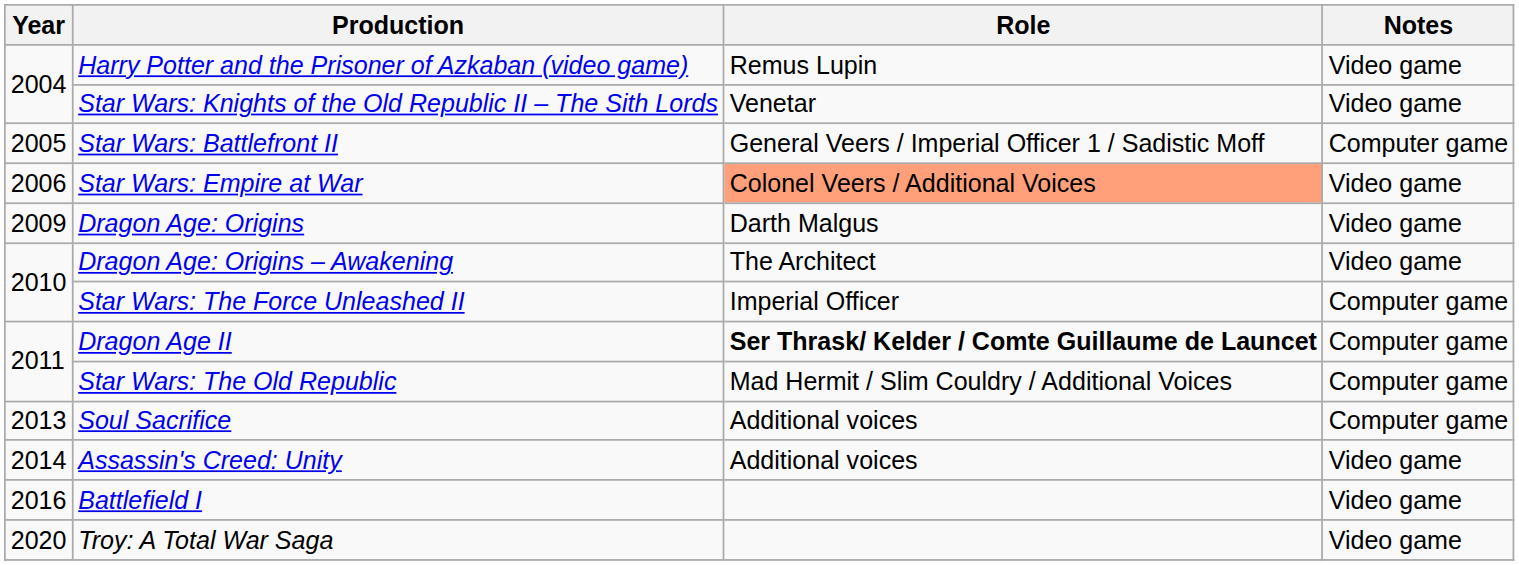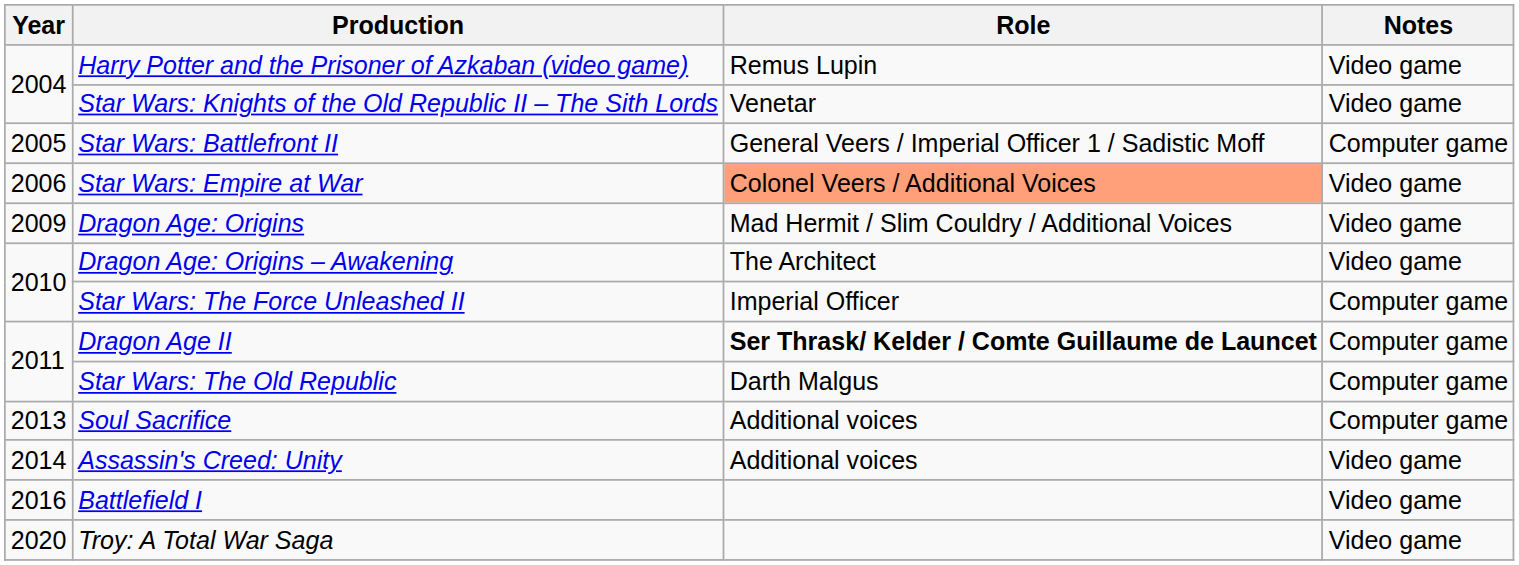 <table class="wikitable" style="font-size: 90%;">
 <tr>
 <th>Year</th>
 <th>Production</th>
 <th>Role</th>
 <th>Notes</th>
 </tr>
 <tr>
 <td rowspan="2">2004</td>
 <td><em><a href='#'>Harry Potter and the Prisoner of Azkaban (video game)</a></em></td>
 <td>Remus Lupin</td>
 <td>Video game</td>
 </tr>
 <tr>
 <td><em><a href='#'>Star Wars: Knights of the Old Republic II – The Sith Lords</a></em></td>
 <td>Venetar</td>
 <td>Video game</td>
 </tr>
 <tr>
 <td>2005</td>
 <td><em><a href='#'>Star Wars: Battlefront II</a></em></td>
 <td>General Veers / Imperial Officer 1 / Sadistic Moff</td>
 <td>Computer game</td>
 </tr>
 <tr>
 <td rowspan="1">2006</td>
 <td><em><a href='#'>Star Wars: Empire at War</a></em></td>
 <td style="background: lightsalmon;">Colonel Veers / Additional Voices</td>
 <td>Video game</td>
 </tr>
 <tr>
 <td rowspan="1">2009</td>
 <td><em><a href='#'>Dragon Age: Origins</a></em></td>
-<td>Darth Malgus</td>
+<td>Mad Hermit / Slim Couldry / Additional Voices</td>
 <td>Video game</td>
 </tr>
 <tr>
 <td rowspan="2">2010</td>
 <td><em><a href='#'>Dragon Age: Origins – Awakening</a></em></td>
 <td>The Architect</td>
 <td>Video game</td>
 </tr>
 <tr>
 <td><em><a href='#'>Star Wars: The Force Unleashed II</a></em></td>
 <td>Imperial Officer</td>
 <td>Computer game</td>
 </tr>
 <tr>
 <td rowspan="2">2011</td>
 <td><em><a href='#'>Dragon Age II</a></em></td>
 <td><strong>Ser Thrask/ Kelder / Comte Guillaume de Launcet</strong></td>
 <td>Computer game</td>
 </tr>
 <tr>
 <td><em><a href='#'>Star Wars: The Old Republic</a></em></td>
-<td>Mad Hermit / Slim Couldry / Additional Voices</td>
+<td>Darth Malgus</td>
 <td>Computer game</td>
 </tr>
 <tr>
 <td rowspan="1">2013</td>
 <td><em><a href='#'>Soul Sacrifice</a></em></td>
 <td>Additional voices</td>
 <td>Computer game</td>
 </tr>
 <tr>
 <td rowspan="1">2014</td>
 <td><em><a href='#'>Assassin's Creed: Unity</a></em></td>
 <td>Additional voices</td>
 <td>Video game</td>
 </tr>
 <tr>
 <td rowspan="1">2016</td>
 <td><em><a href='#'>Battlefield I</a></em></td>
 <td></td>
 <td>Video game</td>
 </tr>
 <tr>
 <td rowspan="1">2020</td>
 <td><em>Troy: A Total War Saga</em></td>
 <td></td>
 <td>Video game</td>
 </tr>
 </table>
